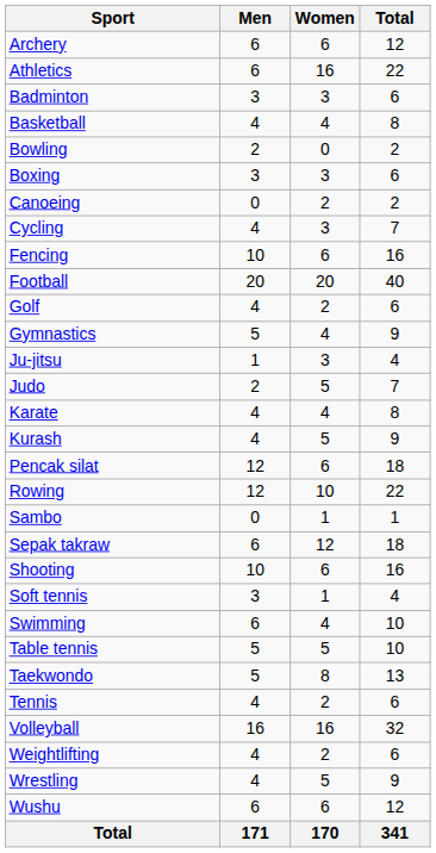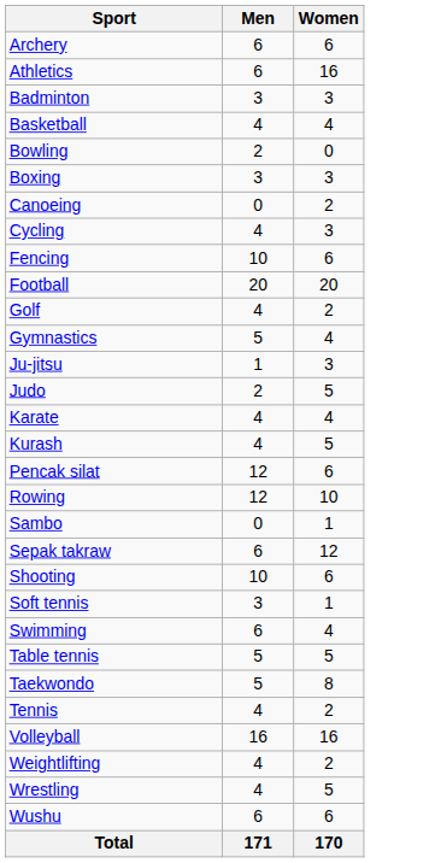 <table class="wikitable" style="text-align:center;">
 <tr>
 <th width=200>Sport</th>
 <th width=60>Men</th>
 <th width=60>Women</th>
-<th width=60>Total</th>
 </tr>
 <tr>
 <td align=left><a href='#'>Archery</a></td>
 <td>6</td>
 <td>6</td>
-<td>12</td>
 </tr>
 <tr>
 <td align=left><a href='#'>Athletics</a></td>
 <td>6</td>
 <td>16</td>
-<td>22</td>
 </tr>
 <tr>
 <td align=left><a href='#'>Badminton</a></td>
 <td>3</td>
 <td>3</td>
-<td>6</td>
 </tr>
 <tr>
 <td align=left><a href='#'>Basketball</a></td>
 <td>4</td>
 <td>4</td>
-<td>8</td>
 </tr>
 <tr>
 <td align=left><a href='#'>Bowling</a></td>
 <td>2</td>
 <td>0</td>
-<td>2</td>
 </tr>
 <tr>
 <td align=left><a href='#'>Boxing</a></td>
 <td>3</td>
 <td>3</td>
-<td>6</td>
 </tr>
 <tr>
 <td align=left><a href='#'>Canoeing</a></td>
 <td>0</td>
-<td>2</td>
 <td>2</td>
 </tr>
 <tr>
 <td align=left><a href='#'>Cycling</a></td>
 <td>4</td>
 <td>3</td>
-<td>7</td>
 </tr>
 <tr>
 <td align=left><a href='#'>Fencing</a></td>
 <td>10</td>
 <td>6</td>
-<td>16</td>
 </tr>
 <tr>
 <td align=left><a href='#'>Football</a></td>
 <td>20</td>
 <td>20</td>
-<td>40</td>
 </tr>
 <tr>
 <td align=left><a href='#'>Golf</a></td>
 <td>4</td>
 <td>2</td>
-<td>6</td>
 </tr>
 <tr>
 <td align=left><a href='#'>Gymnastics</a></td>
 <td>5</td>
 <td>4</td>
-<td>9</td>
 </tr>
 <tr>
 <td align=left><a href='#'>Ju-jitsu</a></td>
 <td>1</td>
 <td>3</td>
-<td>4</td>
 </tr>
 <tr>
 <td align=left><a href='#'>Judo</a></td>
 <td>2</td>
 <td>5</td>
-<td>7</td>
 </tr>
 <tr>
 <td align=left><a href='#'>Karate</a></td>
 <td>4</td>
 <td>4</td>
-<td>8</td>
 </tr>
 <tr>
 <td align=left><a href='#'>Kurash</a></td>
 <td>4</td>
 <td>5</td>
-<td>9</td>
 </tr>
 <tr>
 <td align=left><a href='#'>Pencak silat</a></td>
 <td>12</td>
 <td>6</td>
-<td>18</td>
 </tr>
 <tr>
 <td align=left><a href='#'>Rowing</a></td>
 <td>12</td>
 <td>10</td>
-<td>22</td>
 </tr>
 <tr>
 <td align=left><a href='#'>Sambo</a></td>
 <td>0</td>
-<td>1</td>
 <td>1</td>
 </tr>
 <tr>
 <td align=left><a href='#'>Sepak takraw</a></td>
 <td>6</td>
 <td>12</td>
-<td>18</td>
 </tr>
 <tr>
 <td align=left><a href='#'>Shooting</a></td>
 <td>10</td>
 <td>6</td>
-<td>16</td>
 </tr>
 <tr>
 <td align=left><a href='#'>Soft tennis</a></td>
 <td>3</td>
 <td>1</td>
-<td>4</td>
 </tr>
 <tr>
 <td align=left><a href='#'>Swimming</a></td>
 <td>6</td>
 <td>4</td>
-<td>10</td>
 </tr>
 <tr>
 <td align=left><a href='#'>Table tennis</a></td>
 <td>5</td>
 <td>5</td>
-<td>10</td>
 </tr>
 <tr>
 <td align=left><a href='#'>Taekwondo</a></td>
 <td>5</td>
 <td>8</td>
-<td>13</td>
 </tr>
 <tr>
 <td align=left><a href='#'>Tennis</a></td>
 <td>4</td>
 <td>2</td>
-<td>6</td>
 </tr>
 <tr>
 <td align=left><a href='#'>Volleyball</a></td>
 <td>16</td>
 <td>16</td>
-<td>32</td>
 </tr>
 <tr>
 <td align=left><a href='#'>Weightlifting</a></td>
 <td>4</td>
 <td>2</td>
-<td>6</td>
 </tr>
 <tr>
 <td align=left><a href='#'>Wrestling</a></td>
 <td>4</td>
 <td>5</td>
-<td>9</td>
 </tr>
 <tr>
 <td align=left><a href='#'>Wushu</a></td>
 <td>6</td>
 <td>6</td>
-<td>12</td>
 </tr>
 <tr>
 <th>Total</th>
 <th>171</th>
 <th>170</th>
-<th>341</th>
 </tr>
 </table>
